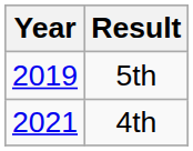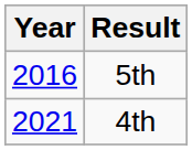 <table class="wikitable" style="text-align: center">
 <tr>
 <th>Year</th>
 <th>Result</th>
 </tr>
 <tr>
-<td><a href='#'>2019</a></td>
+<td><a href='#'>2016</a></td>
 <td>5th</td>
 </tr>
 <tr>
 <td><a href='#'>2021</a></td>
 <td>4th</td>
 </tr>
 </table>
